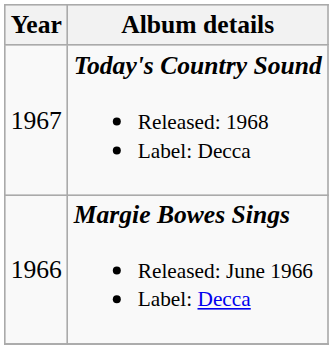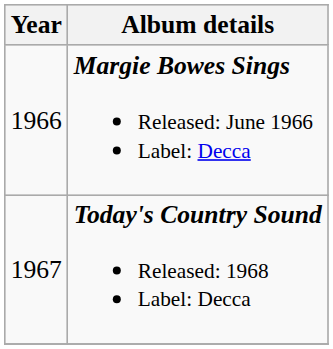 <table class=wikitable style=text-align:center;>
 <tr>
 <th>Year</th>
 <th>Album details</th>
 </tr>
 <tr>
+<td>1966</td>
+<td align=left><strong><em>Margie Bowes Sings</em></strong><br><ul><li><small>Released: June 1966</small></li><li><small>Label: <a href='#'>Decca</a></small></li></ul></td>
+</tr>
+<tr>
 <td>1967</td>
 <td align=left><strong><em>Today's Country Sound</em></strong><br><ul><li><small>Released: 1968</small></li><li><small>Label: Decca</small></li></ul></td>
 </tr>
 <tr>
-<td>1966</td>
-<td align=left><strong><em>Margie Bowes Sings</em></strong><br><ul><li><small>Released: June 1966</small></li><li><small>Label: <a href='#'>Decca</a></small></li></ul></td>
-</tr>
-<tr>
 </tr>
 </table>
